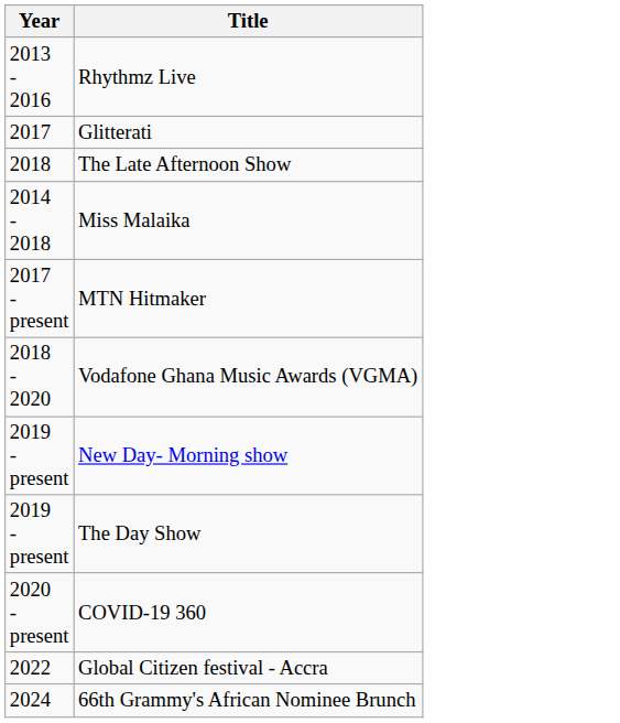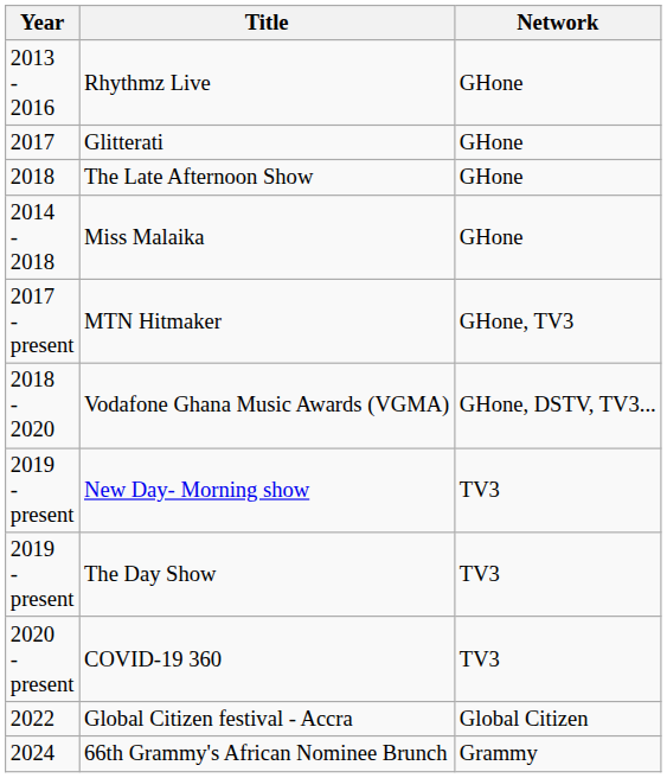 <table class="wikitable">
 <tr>
 <th>Year</th>
 <th>Title</th>
+<th>Network</th>
 </tr>
 <tr>
 <td>2013<br>-<br>2016</td>
 <td>Rhythmz Live</td>
+<td>GHone</td>
 </tr>
 <tr>
 <td>2017</td>
 <td>Glitterati</td>
+<td>GHone</td>
 </tr>
 <tr>
 <td>2018</td>
 <td>The Late Afternoon Show</td>
+<td>GHone</td>
 </tr>
 <tr>
 <td>2014<br>-<br>2018</td>
 <td>Miss Malaika</td>
+<td>GHone</td>
 </tr>
 <tr>
 <td>2017<br>-<br>present</td>
 <td>MTN Hitmaker</td>
+<td>GHone, TV3</td>
 </tr>
 <tr>
 <td>2018<br>-<br>2020</td>
 <td>Vodafone Ghana Music Awards (VGMA)</td>
+<td>GHone, DSTV, TV3...</td>
 </tr>
 <tr>
 <td>2019<br>-<br>present</td>
 <td><a href='#'>New Day- Morning show</a></td>
+<td>TV3</td>
 </tr>
 <tr>
 <td>2019<br>-<br>present</td>
 <td>The Day Show</td>
+<td>TV3</td>
 </tr>
 <tr>
 <td>2020<br>-<br>present</td>
 <td>COVID-19 360</td>
+<td>TV3</td>
 </tr>
 <tr>
 <td>2022</td>
 <td>Global Citizen festival - Accra</td>
+<td>Global Citizen</td>
 </tr>
 <tr>
 <td>2024</td>
 <td>66th Grammy's African Nominee Brunch</td>
+<td>Grammy</td>
 </tr>
 </table>
